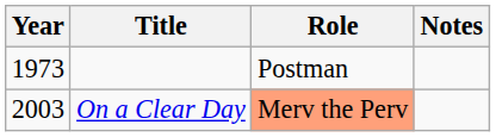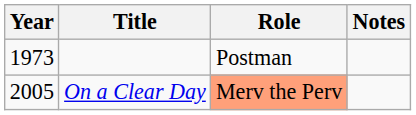 <table class="wikitable sortable">
 <tr>
 <th>Year</th>
 <th>Title</th>
 <th>Role</th>
 <th class="unsortable">Notes</th>
 </tr>
 <tr>
 <td>1973</td>
 <td><em></em></td>
 <td>Postman</td>
 <td></td>
 </tr>
 <tr>
-<td>2003</td>
+<td>2005</td>
 <td><em><a href='#'>On a Clear Day</a></em></td>
 <td style="background: lightsalmon;">Merv the Perv</td>
 <td></td>
 </tr>
 </table>
